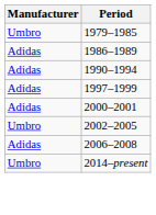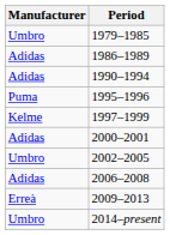 <table class="wikitable">
 <tr>
 <th>Manufacturer</th>
 <th>Period</th>
 </tr>
 <tr>
 <td> <a href='#'>Umbro</a></td>
 <td>1979–1985</td>
 </tr>
 <tr>
 <td> <a href='#'>Adidas</a></td>
 <td>1986–1989</td>
 </tr>
 <tr>
 <td> <a href='#'>Adidas</a></td>
 <td>1990–1994</td>
 </tr>
 <tr>
-<td> <a href='#'>Adidas</a></td>
+<td> <a href='#'>Puma</a></td>
+<td>1995–1996</td>
+</tr>
+<tr>
+<td> <a href='#'>Kelme</a></td>
 <td>1997–1999</td>
 </tr>
 <tr>
 <td> <a href='#'>Adidas</a></td>
 <td>2000–2001</td>
 </tr>
 <tr>
 <td> <a href='#'>Umbro</a></td>
 <td>2002–2005</td>
 </tr>
 <tr>
 <td> <a href='#'>Adidas</a></td>
 <td>2006–2008</td>
 </tr>
 <tr>
+<td> <a href='#'>Erreà</a></td>
+<td>2009–2013</td>
+</tr>
+<tr>
 <td> <a href='#'>Umbro</a></td>
 <td>2014–<em>present</em></td>
 </tr>
 </table>
